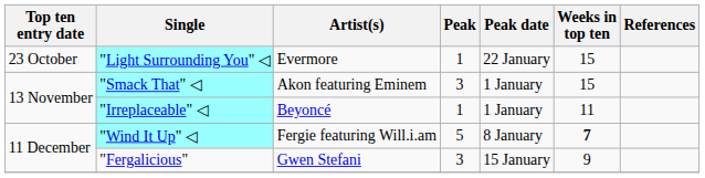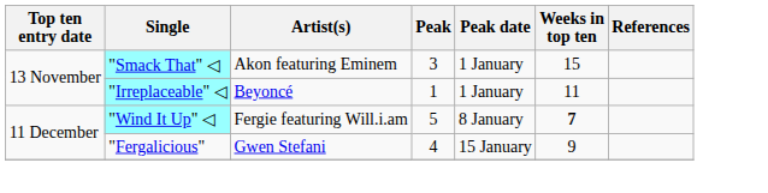 <table class="wikitable sortable">
 <tr>
 <th>Top ten<br>entry date</th>
 <th>Single</th>
 <th>Artist(s)</th>
 <th data-sort-type="number">Peak</th>
 <th>Peak date</th>
 <th data-sort-type="number">Weeks in<br>top ten</th>
 <th>References</th>
-</tr>
-<tr>
-<td>23 October</td>
-<td style="background:#9ff;">"<a href='#'>Light Surrounding You</a>" ◁</td>
-<td>Evermore</td>
-<td style="text-align:center;">1</td>
-<td>22 January</td>
-<td style="text-align:center;">15</td>
-<td style="text-align:center;"></td>
 </tr>
 <tr>
 <td rowspan=2>13 November</td>
 <td style="background:#9ff;">"<a href='#'>Smack That</a>" ◁</td>
 <td>Akon featuring Eminem</td>
 <td style="text-align:center;">3</td>
 <td>1 January</td>
 <td style="text-align:center;">15</td>
 <td style="text-align:center;"></td>
 </tr>
 <tr>
 <td style="background:#9ff;">"<a href='#'>Irreplaceable</a>" ◁</td>
 <td><a href='#'>Beyoncé</a></td>
 <td style="text-align:center;">1</td>
 <td>1 January</td>
 <td style="text-align:center;">11</td>
 <td style="text-align:center;"></td>
 </tr>
 <tr>
 <td rowspan=2>11 December</td>
 <td style="background:#9ff;">"<a href='#'>Wind It Up</a>" ◁</td>
 <td>Fergie featuring Will.i.am</td>
 <td style="text-align:center;">5</td>
 <td>8 January</td>
 <td style="text-align:center;"><strong>7</strong></td>
 <td style="text-align:center;"></td>
 </tr>
 <tr>
 <td>"<a href='#'>Fergalicious</a>"</td>
 <td><a href='#'>Gwen Stefani</a></td>
-<td style="text-align:center;">3</td>
+<td style="text-align:center;">4</td>
 <td>15 January</td>
 <td style="text-align:center;">9</td>
 <td style="text-align:center;"></td>
 </tr>
 <tr>
 </tr>
 </table>
